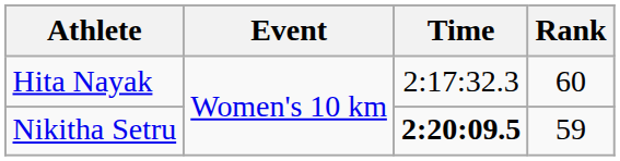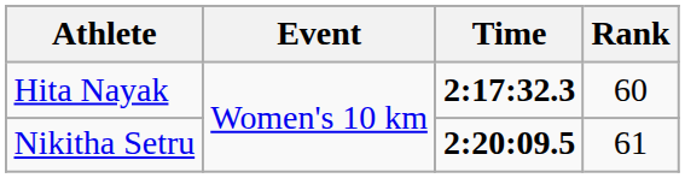 <table class="wikitable" style="font-size:90%;">
 <tr>
 <th>Athlete</th>
 <th>Event</th>
 <th>Time</th>
 <th>Rank</th>
 </tr>
 <tr align=center>
 <td align=left><a href='#'>Hita Nayak</a></td>
 <td align=left rowspan=2><a href='#'>Women's 10 km</a></td>
-<td>2:17:32.3</td>
+<td><strong>2:17:32.3</strong></td>
 <td>60</td>
 </tr>
 <tr align=center>
 <td align=left><a href='#'>Nikitha Setru</a></td>
 <td><strong>2:20:09.5</strong></td>
-<td>59</td>
+<td>61</td>
 </tr>
 </table>
